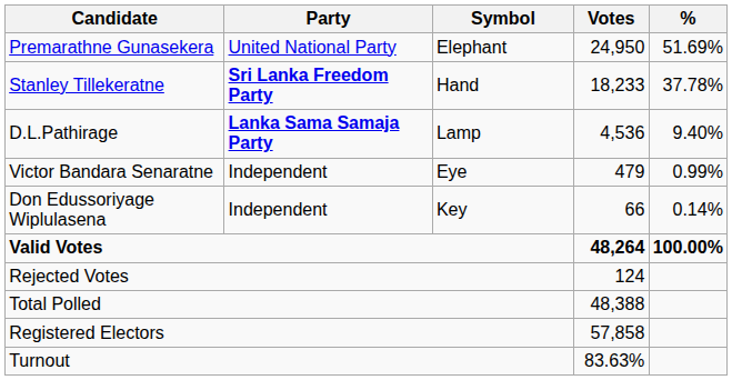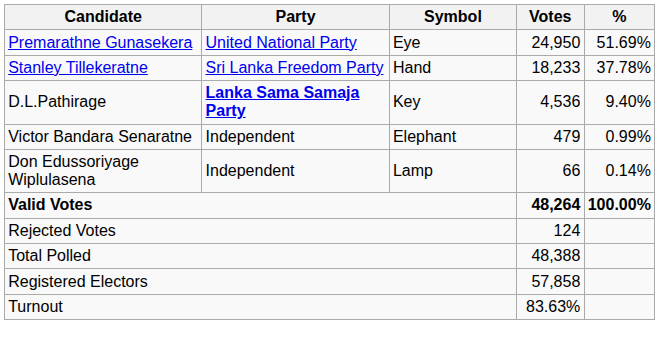 <table class="wikitable" border="1" style="text-align:right;">
 <tr>
 <th align=left width="190">Candidate</th>
 <th align=left width="180">Party</th>
 <th align=left width="120">Symbol</th>
 <th align=left width="60">Votes</th>
 <th align=left width="60">%</th>
 </tr>
 <tr>
 <td align=left><a href='#'>Premarathne Gunasekera</a></td>
 <td align=left><a href='#'>United National Party</a></td>
-<td align=left>Elephant</td>
+<td align=left>Eye</td>
 <td>24,950</td>
 <td>51.69%</td>
 </tr>
 <tr>
 <td align=left><a href='#'>Stanley Tillekeratne</a></td>
-<td align=left><strong><a href='#'>Sri Lanka Freedom Party</a></strong></td>
+<td align=left><a href='#'>Sri Lanka Freedom Party</a></td>
 <td align=left>Hand</td>
 <td>18,233</td>
 <td>37.78%</td>
 </tr>
 <tr>
 <td align=left>D.L.Pathirage</td>
 <td align=left><strong><a href='#'>Lanka Sama Samaja Party</a></strong></td>
-<td align=left>Lamp</td>
+<td align=left>Key</td>
 <td>4,536</td>
 <td>9.40%</td>
 </tr>
 <tr>
 <td align=left>Victor Bandara Senaratne</td>
 <td align=left>Independent</td>
-<td align=left>Eye</td>
+<td align=left>Elephant</td>
 <td>479</td>
 <td>0.99%</td>
 </tr>
 <tr>
 <td align=left>Don Edussoriyage Wiplulasena</td>
 <td align=left>Independent</td>
-<td align=left>Key</td>
+<td align=left>Lamp</td>
 <td>66</td>
 <td>0.14%</td>
 </tr>
 <tr>
 <td align=left colspan=3><strong>Valid Votes</strong></td>
 <td><strong>48,264</strong></td>
 <td><strong>100.00%</strong></td>
 </tr>
 <tr>
 <td align=left colspan=3>Rejected Votes</td>
 <td>124</td>
 <td></td>
 </tr>
 <tr>
 <td align=left colspan=3>Total Polled</td>
 <td>48,388</td>
 <td></td>
 </tr>
 <tr>
 <td align=left colspan=3>Registered Electors</td>
 <td>57,858</td>
 <td></td>
 </tr>
 <tr>
 <td align=left colspan=3>Turnout</td>
 <td>83.63%</td>
 </tr>
 </table>
